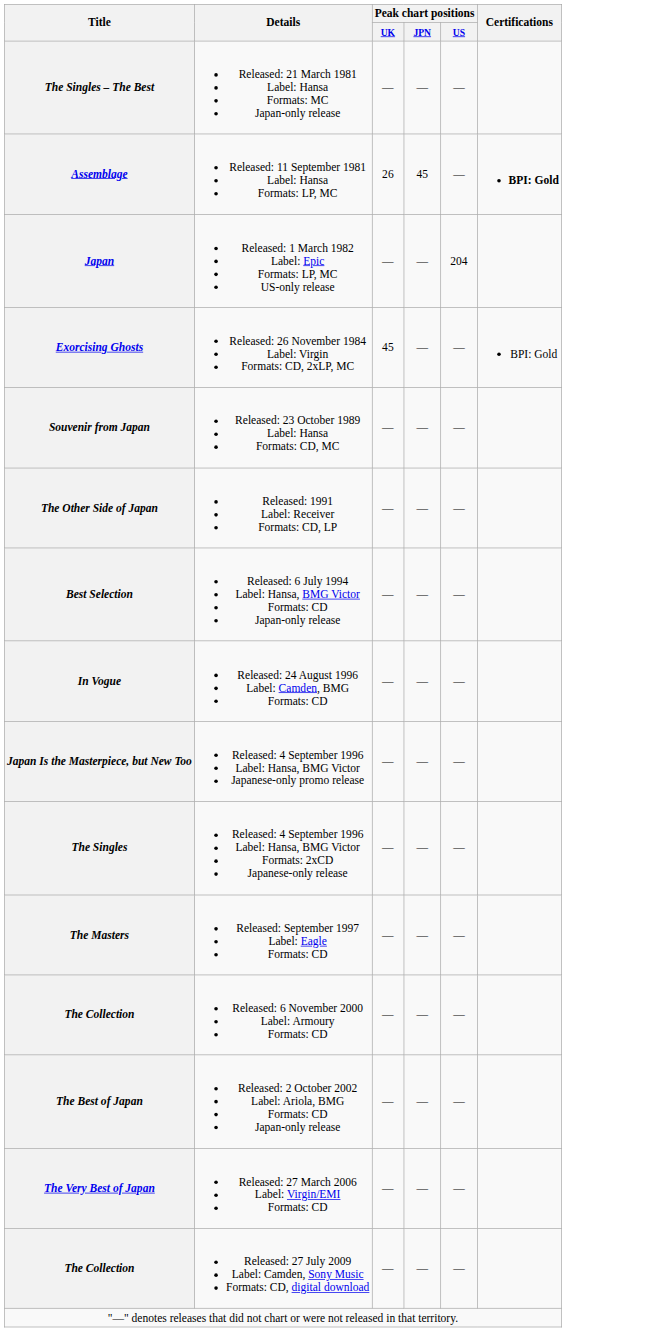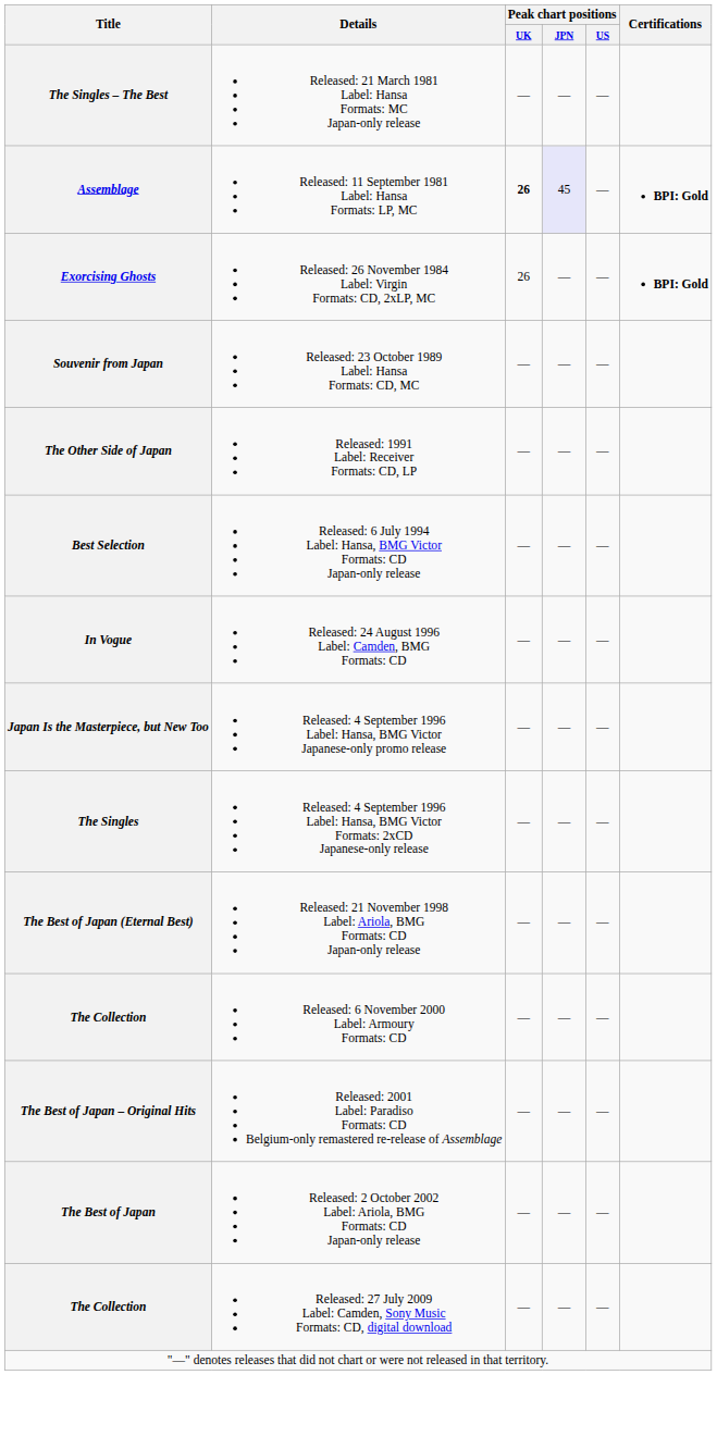 <table class="wikitable plainrowheaders" style="text-align:center;">
 <tr>
 <th scope="col" rowspan="2">Title</th>
 <th scope="col" rowspan="2">Details</th>
 <th colspan="3">Peak chart positions</th>
 <th scope="col" rowspan="2">Certifications</th>
 </tr>
 <tr>
 <th scope="col"><small><a href='#'>UK</a></small><br></th>
 <th scope="col"><small><a href='#'>JPN</a></small><br></th>
 <th scope="col"><small><a href='#'>US</a></small><br></th>
 </tr>
 <tr>
 <th scope="row"><em>The Singles – The Best</em></th>
 <td><br><ul><li>Released: 21 March 1981</li><li>Label: Hansa</li><li>Formats: MC</li><li>Japan-only release</li></ul></td>
 <td>—</td>
 <td>—</td>
 <td>—</td>
 <td></td>
 </tr>
 <tr>
 <th scope="row"><em><a href='#'>Assemblage</a></em></th>
 <td><br><ul><li>Released: 11 September 1981</li><li>Label: Hansa</li><li>Formats: LP, MC</li></ul></td>
-<td>26</td>
-<td>45</td>
+<td><strong>26</strong></td>
+<td style="background: lavender;">45</td>
 <td>—</td>
 <td><strong><br><ul><li>BPI: Gold</li></ul></strong></td>
 </tr>
 <tr>
-<th scope="row"><em><a href='#'>Japan</a></em></th>
-<td><br><ul><li>Released: 1 March 1982</li><li>Label: <a href='#'>Epic</a></li><li>Formats: LP, MC</li><li>US-only release</li></ul></td>
+<th scope="row"><em><a href='#'>Exorcising Ghosts</a></em></th>
+<td><br><ul><li>Released: 26 November 1984</li><li>Label: Virgin</li><li>Formats: CD, 2xLP, MC</li></ul></td>
+<td>26</td>
 <td>—</td>
 <td>—</td>
-<td>204</td>
-<td></td>
-</tr>
-<tr>
-<th scope="row"><em><a href='#'>Exorcising Ghosts</a></em></th>
-<td><br><ul><li>Released: 26 November 1984</li><li>Label: Virgin</li><li>Formats: CD, 2xLP, MC</li></ul></td>
-<td>45</td>
-<td>—</td>
-<td>—</td>
-<td><br><ul><li>BPI: Gold</li></ul></td>
+<td><strong><br><ul><li>BPI: Gold</li></ul></strong></td>
 </tr>
 <tr>
 <th scope="row"><em>Souvenir from Japan</em></th>
 <td><br><ul><li>Released: 23 October 1989</li><li>Label: Hansa</li><li>Formats: CD, MC</li></ul></td>
 <td>—</td>
 <td>—</td>
 <td>—</td>
 <td></td>
 </tr>
 <tr>
 <th scope="row"><em>The Other Side of Japan</em></th>
 <td><br><ul><li>Released: 1991</li><li>Label: Receiver</li><li>Formats: CD, LP</li></ul></td>
 <td>—</td>
 <td>—</td>
 <td>—</td>
 <td></td>
 </tr>
 <tr>
 <th scope="row"><em>Best Selection</em></th>
 <td><br><ul><li>Released: 6 July 1994</li><li>Label: Hansa, <a href='#'>BMG Victor</a></li><li>Formats: CD</li><li>Japan-only release</li></ul></td>
 <td>—</td>
 <td>—</td>
 <td>—</td>
 <td></td>
 </tr>
 <tr>
 <th scope="row"><em>In Vogue</em></th>
 <td><br><ul><li>Released: 24 August 1996</li><li>Label: <a href='#'>Camden</a>, BMG</li><li>Formats: CD</li></ul></td>
 <td>—</td>
 <td>—</td>
 <td>—</td>
 <td></td>
 </tr>
 <tr>
 <th scope="row"><em>Japan Is the Masterpiece, but New Too</em></th>
 <td><br><ul><li>Released: 4 September 1996</li><li>Label: Hansa, BMG Victor</li><li>Japanese-only promo release</li></ul></td>
 <td>—</td>
 <td>—</td>
 <td>—</td>
 <td></td>
 </tr>
 <tr>
 <th scope="row"><em>The Singles</em></th>
 <td><br><ul><li>Released: 4 September 1996</li><li>Label: Hansa, BMG Victor</li><li>Formats: 2xCD</li><li>Japanese-only release</li></ul></td>
 <td>—</td>
 <td>—</td>
 <td>—</td>
 <td></td>
 </tr>
 <tr>
-<th scope="row"><em>The Masters</em></th>
-<td><br><ul><li>Released: September 1997</li><li>Label: <a href='#'>Eagle</a></li><li>Formats: CD</li></ul></td>
+<th scope="row"><em>The Best of Japan (Eternal Best)</em></th>
+<td><br><ul><li>Released: 21 November 1998</li><li>Label: <a href='#'>Ariola</a>, BMG</li><li>Formats: CD</li><li>Japan-only release</li></ul></td>
 <td>—</td>
 <td>—</td>
 <td>—</td>
 <td></td>
 </tr>
 <tr>
 <th scope="row"><em>The Collection</em></th>
 <td><br><ul><li>Released: 6 November 2000</li><li>Label: Armoury</li><li>Formats: CD</li></ul></td>
 <td>—</td>
 <td>—</td>
 <td>—</td>
 <td></td>
 </tr>
 <tr>
-<th scope="row"><em>The Best of Japan</em></th>
-<td><br><ul><li>Released: 2 October 2002</li><li>Label: Ariola, BMG</li><li>Formats: CD</li><li>Japan-only release</li></ul></td>
+<th scope="row"><em>The Best of Japan – Original Hits</em></th>
+<td><br><ul><li>Released: 2001</li><li>Label: Paradiso</li><li>Formats: CD</li><li>Belgium-only remastered re-release of <em>Assemblage</em></li></ul></td>
 <td>—</td>
 <td>—</td>
 <td>—</td>
 <td></td>
 </tr>
 <tr>
-<th scope="row"><em><a href='#'>The Very Best of Japan</a></em></th>
-<td><br><ul><li>Released: 27 March 2006</li><li>Label: <a href='#'>Virgin/EMI</a></li><li>Formats: CD</li></ul></td>
+<th scope="row"><em>The Best of Japan</em></th>
+<td><br><ul><li>Released: 2 October 2002</li><li>Label: Ariola, BMG</li><li>Formats: CD</li><li>Japan-only release</li></ul></td>
 <td>—</td>
 <td>—</td>
 <td>—</td>
 <td></td>
 </tr>
 <tr>
 <th scope="row"><em>The Collection</em></th>
 <td><br><ul><li>Released: 27 July 2009</li><li>Label: Camden, <a href='#'>Sony Music</a></li><li>Formats: CD, <a href='#'>digital download</a></li></ul></td>
 <td>—</td>
 <td>—</td>
 <td>—</td>
 <td></td>
 </tr>
 <tr>
 <td colspan="6">"—" denotes releases that did not chart or were not released in that territory.</td>
 </tr>
 </table>
